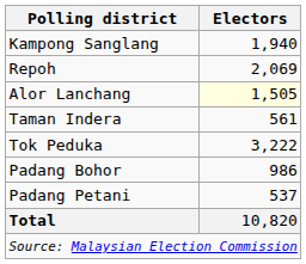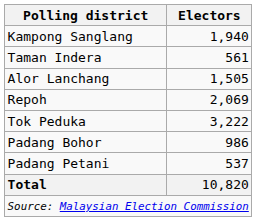 <table class="wikitable sortable">
 <tr>
 <th>Polling district</th>
 <th>Electors</th>
 </tr>
 <tr>
 <td>Kampong Sanglang</td>
 <td align="right">1,940</td>
 </tr>
 <tr>
-<td>Repoh</td>
-<td align="right">2,069</td>
+<td>Taman Indera</td>
+<td align="right">561</td>
 </tr>
 <tr>
 <td>Alor Lanchang</td>
-<td align="right" style="background: lightyellow;">1,505</td>
+<td align="right">1,505</td>
 </tr>
 <tr>
-<td>Taman Indera</td>
-<td align="right">561</td>
+<td>Repoh</td>
+<td align="right">2,069</td>
 </tr>
 <tr>
 <td>Tok Peduka</td>
 <td align="right">3,222</td>
 </tr>
 <tr>
 <td>Padang Bohor</td>
 <td align="right">986</td>
 </tr>
 <tr>
 <td>Padang Petani</td>
 <td align="right">537</td>
 </tr>
 <tr>
 <td style="background: #f2f2f2"><strong>Total</strong></td>
 <td style="background: #f2f2f2" align="right">10,820</td>
 </tr>
 <tr>
 <td colspan="2"  align="right"><small><em>Source: <a href='#'>Malaysian Election Commission</a></em></small></td>
 </tr>
 </table>
